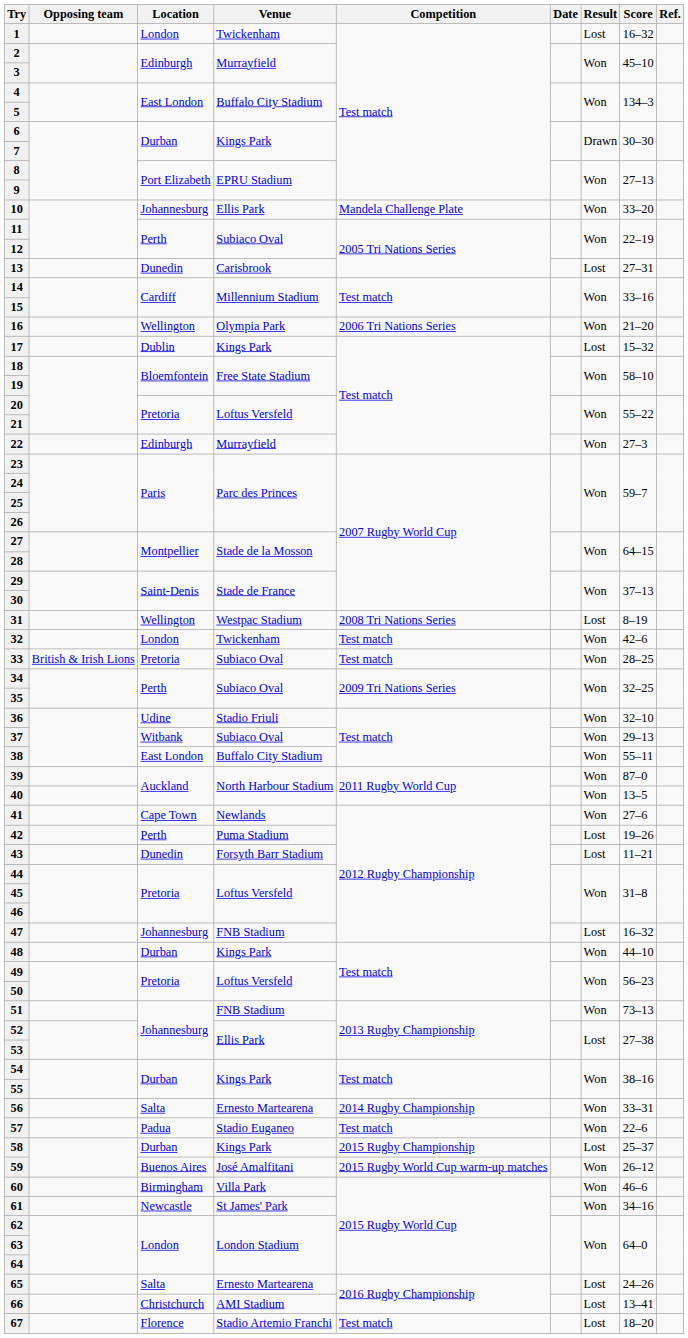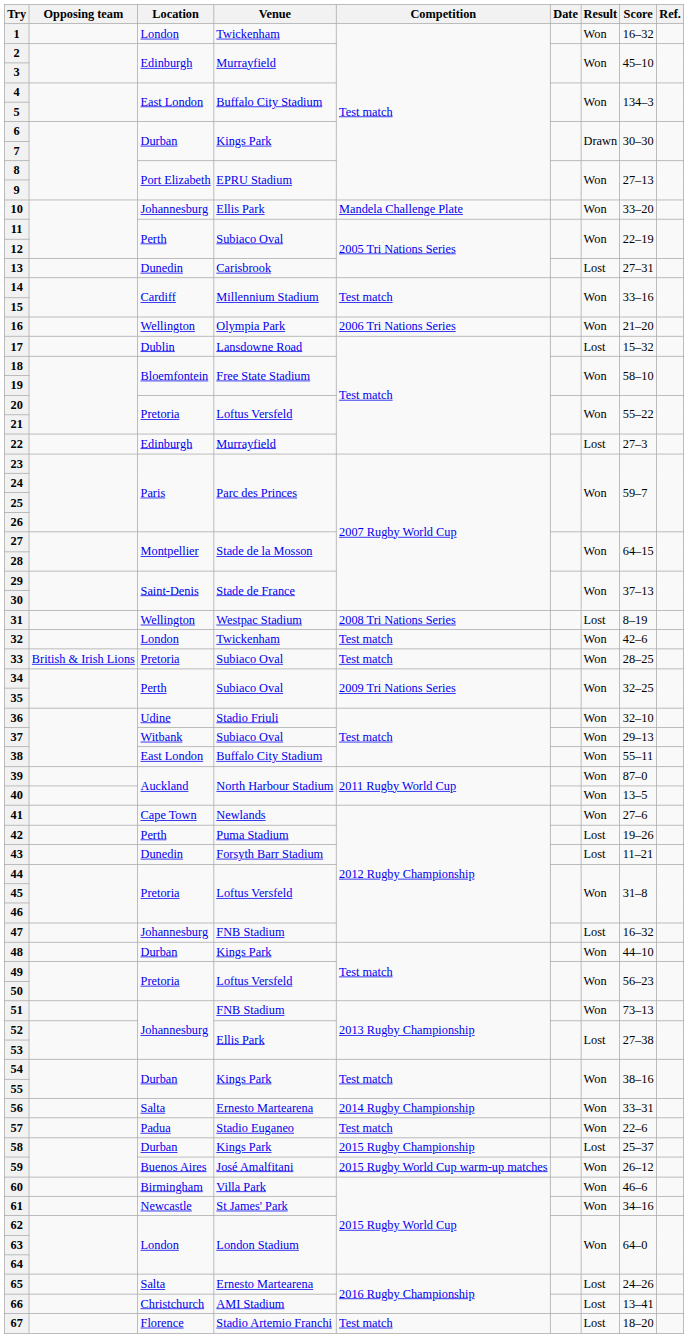 <table class="wikitable sortable plainrowheaders">
 <tr>
 <th scope=col>Try</th>
 <th scope=col>Opposing team</th>
 <th scope=col>Location</th>
 <th scope=col>Venue</th>
 <th scope=col>Competition</th>
 <th scope=col>Date</th>
 <th scope=col>Result</th>
 <th scope=col data-sort-type="number">Score</th>
 <th scope=col class=unsortable>Ref.</th>
 </tr>
 <tr>
 <th scope=row>1</th>
 <td></td>
 <td><a href='#'>London</a></td>
 <td><a href='#'>Twickenham</a></td>
 <td rowspan=9><a href='#'>Test match</a></td>
 <td></td>
-<td>Lost</td>
+<td>Won</td>
 <td>16–32</td>
 <td></td>
 </tr>
 <tr>
 <th scope=row>2</th>
 <td rowspan=2></td>
 <td rowspan=2><a href='#'>Edinburgh</a></td>
 <td rowspan=2><a href='#'>Murrayfield</a></td>
 <td rowspan=2></td>
 <td rowspan=2>Won</td>
 <td rowspan=2>45–10</td>
 <td rowspan=2></td>
 </tr>
 <tr>
 <th scope=row>3</th>
 </tr>
 <tr>
 <th scope=row>4</th>
 <td rowspan=2></td>
 <td rowspan=2><a href='#'>East London</a></td>
 <td rowspan=2><a href='#'>Buffalo City Stadium</a></td>
 <td rowspan=2></td>
 <td rowspan=2>Won</td>
 <td rowspan=2>134–3</td>
 <td rowspan=2></td>
 </tr>
 <tr>
 <th scope=row>5</th>
 </tr>
 <tr>
 <th scope=row>6</th>
 <td rowspan=4></td>
 <td rowspan=2><a href='#'>Durban</a></td>
 <td rowspan=2><a href='#'>Kings Park</a></td>
 <td rowspan=2></td>
 <td rowspan=2>Drawn</td>
 <td rowspan=2>30–30</td>
 <td rowspan=2></td>
 </tr>
 <tr>
 <th scope=row>7</th>
 </tr>
 <tr>
 <th scope=row>8</th>
 <td rowspan=2><a href='#'>Port Elizabeth</a></td>
 <td rowspan=2><a href='#'>EPRU Stadium</a></td>
 <td rowspan=2></td>
 <td rowspan=2>Won</td>
 <td rowspan=2>27–13</td>
 <td rowspan=2></td>
 </tr>
 <tr>
 <th scope=row>9</th>
 </tr>
 <tr>
 <th scope=row>10</th>
 <td rowspan=3></td>
 <td><a href='#'>Johannesburg</a></td>
 <td><a href='#'>Ellis Park</a></td>
 <td><a href='#'>Mandela Challenge Plate</a></td>
 <td></td>
 <td>Won</td>
 <td>33–20</td>
 <td></td>
 </tr>
 <tr>
 <th scope=row>11</th>
 <td rowspan=2><a href='#'>Perth</a></td>
 <td rowspan=2><a href='#'>Subiaco Oval</a></td>
 <td rowspan=3><a href='#'>2005 Tri Nations Series</a></td>
 <td rowspan=2></td>
 <td rowspan=2>Won</td>
 <td rowspan=2>22–19</td>
 <td rowspan=2></td>
 </tr>
 <tr>
 <th scope=row>12</th>
 </tr>
 <tr>
 <th scope=row>13</th>
 <td></td>
 <td><a href='#'>Dunedin</a></td>
 <td><a href='#'>Carisbrook</a></td>
 <td></td>
 <td>Lost</td>
 <td>27–31</td>
 <td></td>
 </tr>
 <tr>
 <th scope=row>14</th>
 <td rowspan=2></td>
 <td rowspan=2><a href='#'>Cardiff</a></td>
 <td rowspan=2><a href='#'>Millennium Stadium</a></td>
 <td rowspan=2><a href='#'>Test match</a></td>
 <td rowspan=2></td>
 <td rowspan=2>Won</td>
 <td rowspan=2>33–16</td>
 <td rowspan=2></td>
 </tr>
 <tr>
 <th scope=row>15</th>
 </tr>
 <tr>
 <th scope=row>16</th>
 <td></td>
 <td><a href='#'>Wellington</a></td>
 <td><a href='#'>Olympia Park</a></td>
 <td><a href='#'>2006 Tri Nations Series</a></td>
 <td></td>
 <td>Won</td>
 <td>21–20</td>
 <td></td>
 </tr>
 <tr>
 <th scope=row>17</th>
 <td></td>
 <td><a href='#'>Dublin</a></td>
-<td><a href='#'>Kings Park</a></td>
+<td><a href='#'>Lansdowne Road</a></td>
 <td rowspan=6><a href='#'>Test match</a></td>
 <td></td>
 <td>Lost</td>
 <td>15–32</td>
 <td></td>
 </tr>
 <tr>
 <th scope=row>18</th>
 <td rowspan=4></td>
 <td rowspan=2><a href='#'>Bloemfontein</a></td>
 <td rowspan=2><a href='#'>Free State Stadium</a></td>
 <td rowspan=2></td>
 <td rowspan=2>Won</td>
 <td rowspan=2>58–10</td>
 <td rowspan=2></td>
 </tr>
 <tr>
 <th scope=row>19</th>
 </tr>
 <tr>
 <th scope=row>20</th>
 <td rowspan=2><a href='#'>Pretoria</a></td>
 <td rowspan=2><a href='#'>Loftus Versfeld</a></td>
 <td rowspan=2></td>
 <td rowspan=2>Won</td>
 <td rowspan=2>55–22</td>
 <td rowspan=2></td>
 </tr>
 <tr>
 <th scope=row>21</th>
 </tr>
 <tr>
 <th scope=row>22</th>
 <td></td>
 <td><a href='#'>Edinburgh</a></td>
 <td><a href='#'>Murrayfield</a></td>
 <td></td>
-<td>Won</td>
+<td>Lost</td>
 <td>27–3</td>
 <td></td>
 </tr>
 <tr>
 <th scope=row>23</th>
 <td rowspan=4></td>
 <td rowspan=4><a href='#'>Paris</a></td>
 <td rowspan=4><a href='#'>Parc des Princes</a></td>
 <td rowspan=8><a href='#'>2007 Rugby World Cup</a></td>
 <td rowspan=4></td>
 <td rowspan=4>Won</td>
 <td rowspan=4>59–7</td>
 <td rowspan=4></td>
 </tr>
 <tr>
 <th scope=row>24</th>
 </tr>
 <tr>
 <th scope=row>25</th>
 </tr>
 <tr>
 <th scope=row>26</th>
 </tr>
 <tr>
 <th scope=row>27</th>
 <td rowspan=2></td>
 <td rowspan=2><a href='#'>Montpellier</a></td>
 <td rowspan=2><a href='#'>Stade de la Mosson</a></td>
 <td rowspan=2></td>
 <td rowspan=2>Won</td>
 <td rowspan=2>64–15</td>
 <td rowspan=2></td>
 </tr>
 <tr>
 <th scope=row>28</th>
 </tr>
 <tr>
 <th scope=row>29</th>
 <td rowspan=2></td>
 <td rowspan=2><a href='#'>Saint-Denis</a></td>
 <td rowspan=2><a href='#'>Stade de France</a></td>
 <td rowspan=2></td>
 <td rowspan=2>Won</td>
 <td rowspan=2>37–13</td>
 <td rowspan=2></td>
 </tr>
 <tr>
 <th scope=row>30</th>
 </tr>
 <tr>
 <th scope=row>31</th>
 <td></td>
 <td><a href='#'>Wellington</a></td>
 <td><a href='#'>Westpac Stadium</a></td>
 <td><a href='#'>2008 Tri Nations Series</a></td>
 <td></td>
 <td>Lost</td>
 <td>8–19</td>
 <td></td>
 </tr>
 <tr>
 <th scope=row>32</th>
 <td></td>
 <td><a href='#'>London</a></td>
 <td><a href='#'>Twickenham</a></td>
 <td><a href='#'>Test match</a></td>
 <td></td>
 <td>Won</td>
 <td>42–6</td>
 <td></td>
 </tr>
 <tr>
 <th scope=row>33</th>
 <td><a href='#'>British & Irish Lions</a></td>
 <td><a href='#'>Pretoria</a></td>
 <td><a href='#'>Subiaco Oval</a></td>
 <td><a href='#'>Test match</a></td>
 <td></td>
 <td>Won</td>
 <td>28–25</td>
 <td></td>
 </tr>
 <tr>
 <th scope=row>34</th>
 <td rowspan=2></td>
 <td rowspan=2><a href='#'>Perth</a></td>
 <td rowspan=2><a href='#'>Subiaco Oval</a></td>
 <td rowspan=2><a href='#'>2009 Tri Nations Series</a></td>
 <td rowspan=2></td>
 <td rowspan=2>Won</td>
 <td rowspan=2>32–25</td>
 <td rowspan=2></td>
 </tr>
 <tr>
 <th scope=row>35</th>
 </tr>
 <tr>
 <th scope=row>36</th>
 <td rowspan=3></td>
 <td><a href='#'>Udine</a></td>
 <td><a href='#'>Stadio Friuli</a></td>
 <td rowspan=3><a href='#'>Test match</a></td>
 <td></td>
 <td>Won</td>
 <td>32–10</td>
 <td></td>
 </tr>
 <tr>
 <th scope=row>37</th>
 <td><a href='#'>Witbank</a></td>
 <td><a href='#'>Subiaco Oval</a></td>
 <td></td>
 <td>Won</td>
 <td>29–13</td>
 <td></td>
 </tr>
 <tr>
 <th scope=row>38</th>
 <td><a href='#'>East London</a></td>
 <td><a href='#'>Buffalo City Stadium</a></td>
 <td></td>
 <td>Won</td>
 <td>55–11</td>
 <td></td>
 </tr>
 <tr>
 <th scope=row>39</th>
 <td></td>
 <td rowspan=2><a href='#'>Auckland</a></td>
 <td rowspan=2><a href='#'>North Harbour Stadium</a></td>
 <td rowspan=2><a href='#'>2011 Rugby World Cup</a></td>
 <td></td>
 <td>Won</td>
 <td>87–0</td>
 <td></td>
 </tr>
 <tr>
 <th scope=row>40</th>
 <td></td>
 <td></td>
 <td>Won</td>
 <td>13–5</td>
 <td></td>
 </tr>
 <tr>
 <th scope=row>41</th>
 <td></td>
 <td><a href='#'>Cape Town</a></td>
 <td><a href='#'>Newlands</a></td>
 <td rowspan=7><a href='#'>2012 Rugby Championship</a></td>
 <td></td>
 <td>Won</td>
 <td>27–6</td>
 <td></td>
 </tr>
 <tr>
 <th scope=row>42</th>
 <td></td>
 <td><a href='#'>Perth</a></td>
 <td><a href='#'>Puma Stadium</a></td>
 <td></td>
 <td>Lost</td>
 <td>19–26</td>
 <td></td>
 </tr>
 <tr>
 <th scope=row>43</th>
 <td></td>
 <td><a href='#'>Dunedin</a></td>
 <td><a href='#'>Forsyth Barr Stadium</a></td>
 <td></td>
 <td>Lost</td>
 <td>11–21</td>
 <td></td>
 </tr>
 <tr>
 <th scope=row>44</th>
 <td rowspan=3></td>
 <td rowspan=3><a href='#'>Pretoria</a></td>
 <td rowspan=3><a href='#'>Loftus Versfeld</a></td>
 <td rowspan=3></td>
 <td rowspan=3>Won</td>
 <td rowspan=3>31–8</td>
 <td rowspan=3></td>
 </tr>
 <tr>
 <th scope=row>45</th>
 </tr>
 <tr>
 <th scope=row>46</th>
 </tr>
 <tr>
 <th scope=row>47 </th>
 <td></td>
 <td><a href='#'>Johannesburg</a></td>
 <td><a href='#'>FNB Stadium</a></td>
 <td></td>
 <td>Lost</td>
 <td>16–32</td>
 <td></td>
 </tr>
 <tr>
 <th scope=row>48</th>
 <td></td>
 <td><a href='#'>Durban</a></td>
 <td><a href='#'>Kings Park</a></td>
 <td rowspan=3><a href='#'>Test match</a></td>
 <td></td>
 <td>Won</td>
 <td>44–10</td>
 <td></td>
 </tr>
 <tr>
 <th scope=row>49</th>
 <td rowspan=2></td>
 <td rowspan=2><a href='#'>Pretoria</a></td>
 <td rowspan=2><a href='#'>Loftus Versfeld</a></td>
 <td rowspan=2></td>
 <td rowspan=2>Won</td>
 <td rowspan=2>56–23</td>
 <td rowspan=2></td>
 </tr>
 <tr>
 <th scope=row>50</th>
 </tr>
 <tr>
 <th scope=row>51</th>
 <td></td>
 <td rowspan=3><a href='#'>Johannesburg</a></td>
 <td><a href='#'>FNB Stadium</a></td>
 <td rowspan=3><a href='#'>2013 Rugby Championship</a></td>
 <td></td>
 <td>Won</td>
 <td>73–13</td>
 <td></td>
 </tr>
 <tr>
 <th scope=row>52</th>
 <td rowspan=2></td>
 <td rowspan=2><a href='#'>Ellis Park</a></td>
 <td rowspan=2></td>
 <td rowspan=2>Lost</td>
 <td rowspan=2>27–38</td>
 <td rowspan=2></td>
 </tr>
 <tr>
 <th scope=row>53</th>
 </tr>
 <tr>
 <th scope=row>54</th>
 <td rowspan=2></td>
 <td rowspan=2><a href='#'>Durban</a></td>
 <td rowspan=2><a href='#'>Kings Park</a></td>
 <td rowspan=2><a href='#'>Test match</a></td>
 <td rowspan=2></td>
 <td rowspan=2>Won</td>
 <td rowspan=2>38–16</td>
 <td rowspan=2></td>
 </tr>
 <tr>
 <th scope=row>55</th>
 </tr>
 <tr>
 <th scope=row>56</th>
 <td></td>
 <td><a href='#'>Salta</a></td>
 <td><a href='#'>Ernesto Martearena</a></td>
 <td><a href='#'>2014 Rugby Championship</a></td>
 <td></td>
 <td>Won</td>
 <td>33–31</td>
 <td></td>
 </tr>
 <tr>
 <th scope=row>57</th>
 <td></td>
 <td><a href='#'>Padua</a></td>
 <td><a href='#'>Stadio Euganeo</a></td>
 <td><a href='#'>Test match</a></td>
 <td></td>
 <td>Won</td>
 <td>22–6</td>
 <td></td>
 </tr>
 <tr>
 <th scope=row>58</th>
 <td rowspan=2></td>
 <td><a href='#'>Durban</a></td>
 <td><a href='#'>Kings Park</a></td>
 <td><a href='#'>2015 Rugby Championship</a></td>
 <td></td>
 <td>Lost</td>
 <td>25–37</td>
 <td></td>
 </tr>
 <tr>
 <th scope=row>59</th>
 <td><a href='#'>Buenos Aires</a></td>
 <td><a href='#'>José Amalfitani</a></td>
 <td><a href='#'>2015 Rugby World Cup warm-up matches</a></td>
 <td></td>
 <td>Won</td>
 <td>26–12</td>
 <td></td>
 </tr>
 <tr>
 <th scope=row>60</th>
 <td></td>
 <td><a href='#'>Birmingham</a></td>
 <td><a href='#'>Villa Park</a></td>
 <td rowspan=5><a href='#'>2015 Rugby World Cup</a></td>
 <td></td>
 <td>Won</td>
 <td>46–6</td>
 <td></td>
 </tr>
 <tr>
 <th scope=row>61</th>
 <td></td>
 <td><a href='#'>Newcastle</a></td>
 <td><a href='#'>St James' Park</a></td>
 <td></td>
 <td>Won</td>
 <td>34–16</td>
 <td></td>
 </tr>
 <tr>
 <th scope=row>62</th>
 <td rowspan=3></td>
 <td rowspan=3><a href='#'>London</a></td>
 <td rowspan=3><a href='#'>London Stadium</a></td>
 <td rowspan=3></td>
 <td rowspan=3>Won</td>
 <td rowspan=3>64–0</td>
 <td rowspan=3></td>
 </tr>
 <tr>
 <th scope=row>63</th>
 </tr>
 <tr>
 <th scope=row>64</th>
 </tr>
 <tr>
 <th scope=row>65</th>
 <td></td>
 <td><a href='#'>Salta</a></td>
 <td><a href='#'>Ernesto Martearena</a></td>
 <td rowspan=2><a href='#'>2016 Rugby Championship</a></td>
 <td></td>
 <td>Lost</td>
 <td>24–26</td>
 <td></td>
 </tr>
 <tr>
 <th scope=row>66</th>
 <td></td>
 <td><a href='#'>Christchurch</a></td>
 <td><a href='#'>AMI Stadium</a></td>
 <td></td>
 <td>Lost</td>
 <td>13–41</td>
 <td></td>
 </tr>
 <tr>
 <th scope=row>67</th>
 <td></td>
 <td><a href='#'>Florence</a></td>
 <td><a href='#'>Stadio Artemio Franchi</a></td>
 <td><a href='#'>Test match</a></td>
 <td></td>
 <td>Lost</td>
 <td>18–20</td>
 <td></td>
 </tr>
 </table>
